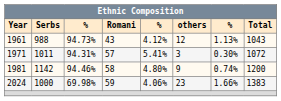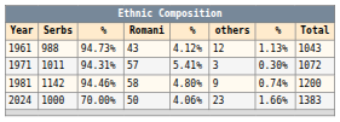 <table border="2" cellspacing="0" cellpadding="3" rules="all"  style="width:30%; clear:all; margin:5px 0 0; border-style:solid; border-width:1px; border-collapse:collapse; font-size:85%; empty-cells:show;">
 <tr>
 <td colspan="12"  style="text-align:center; background:#778899; color:white;"><strong>Ethnic Composition</strong></td>
 </tr>
 <tr style="background:#ffebcd;">
 <th>Year</th>
 <th>Serbs</th>
 <th> %</th>
 <th>Romani</th>
 <th> %</th>
 <th>others</th>
 <th> %</th>
 <th>Total</th>
 </tr>
 <tr style="background:#fffaf0;">
 <td>1961</td>
 <td>988</td>
 <td>94.73%</td>
 <td>43</td>
 <td>4.12%</td>
 <td>12</td>
 <td>1.13%</td>
 <td>1043</td>
 </tr>
 <tr style="background:#f5f5f5;">
 <td>1971</td>
 <td>1011</td>
 <td>94.31%</td>
 <td>57</td>
 <td>5.41%</td>
 <td>3</td>
 <td>0.30%</td>
 <td>1072</td>
 </tr>
 <tr style="background:#fffaf0;">
 <td>1981</td>
 <td>1142</td>
 <td>94.46%</td>
 <td>58</td>
 <td>4.80%</td>
 <td>9</td>
 <td>0.74%</td>
 <td>1200</td>
 </tr>
 <tr style="background:#f5f5f5;">
 <td>2024</td>
 <td>1000</td>
-<td>69.98%</td>
-<td>59</td>
+<td>70.00%</td>
+<td>50</td>
 <td>4.06%</td>
 <td>23</td>
 <td>1.66%</td>
 <td>1383</td>
 </tr>
 <tr>
 <td colspan="14"  style="text-align:center; background:#dcdcdc;"><small></small></td>
 </tr>
 </table>
